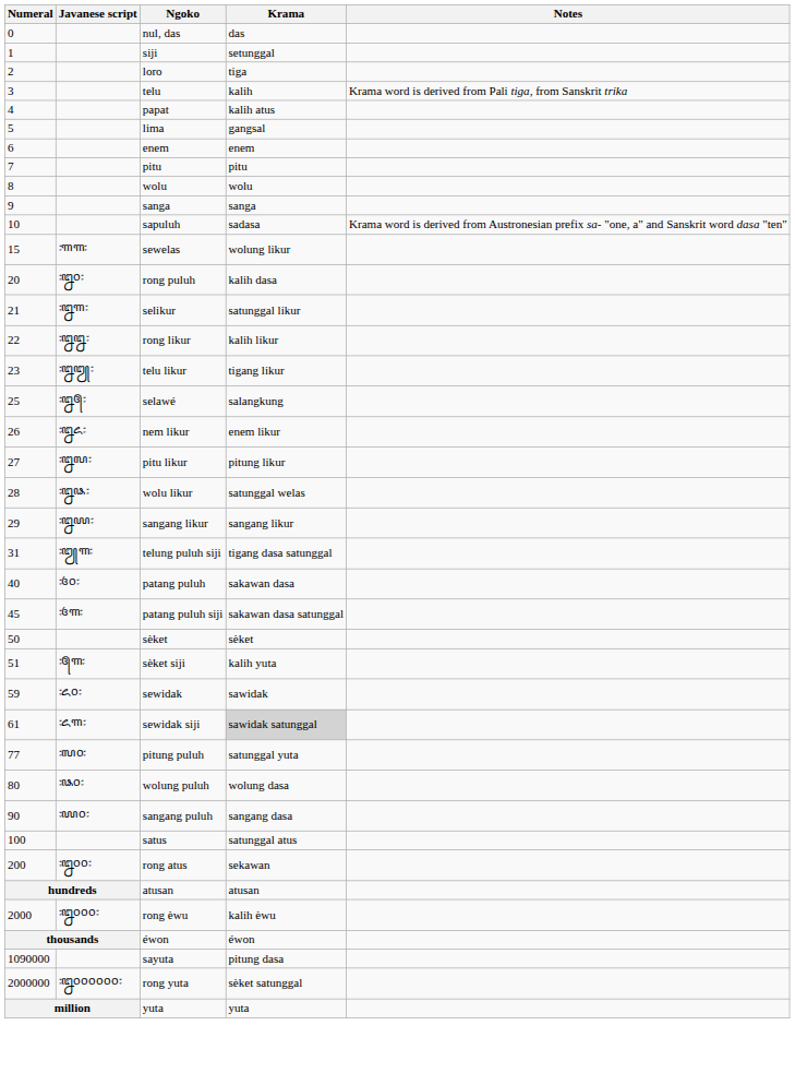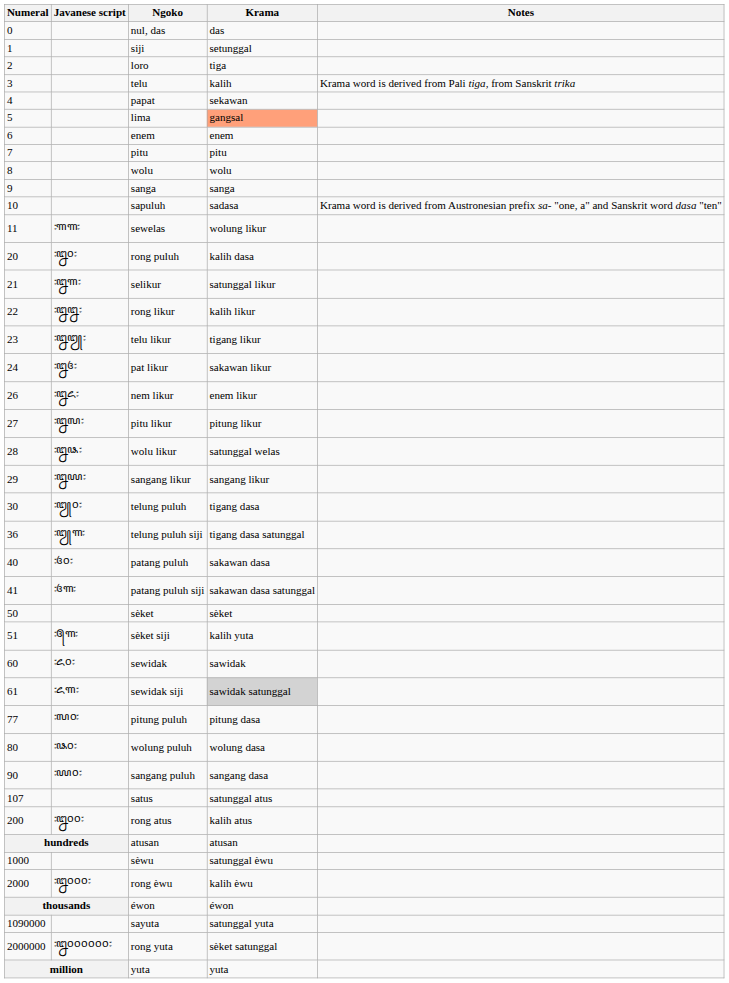 <table class="wikitable">
 <tr>
 <th>Numeral</th>
 <th>Javanese script</th>
 <th>Ngoko</th>
 <th>Krama</th>
 <th>Notes</th>
 </tr>
 <tr>
 <td>0</td>
 <td></td>
 <td>nul, das</td>
 <td>das</td>
 <td></td>
 </tr>
 <tr>
 <td>1</td>
 <td></td>
 <td>siji</td>
 <td>setunggal</td>
 <td></td>
 </tr>
 <tr>
 <td>2</td>
 <td></td>
 <td>loro</td>
 <td>tiga</td>
 <td></td>
 </tr>
 <tr>
 <td>3</td>
 <td></td>
 <td>telu</td>
 <td>kalih</td>
 <td>Krama word is derived from Pali <em>tiga</em>, from Sanskrit <em>trika</em></td>
 </tr>
 <tr>
 <td>4</td>
 <td></td>
 <td>papat</td>
-<td>kalih atus</td>
+<td>sekawan</td>
 <td></td>
 </tr>
 <tr>
 <td>5</td>
 <td></td>
 <td>lima</td>
-<td>gangsal</td>
+<td style="background: lightsalmon;">gangsal</td>
 <td></td>
 </tr>
 <tr>
 <td>6</td>
 <td></td>
 <td>enem</td>
 <td>enem</td>
 <td></td>
 </tr>
 <tr>
 <td>7</td>
 <td></td>
 <td>pitu</td>
 <td>pitu</td>
 <td></td>
 </tr>
 <tr>
 <td>8</td>
 <td></td>
 <td>wolu</td>
 <td>wolu</td>
 <td></td>
 </tr>
 <tr>
 <td>9</td>
 <td></td>
 <td>sanga</td>
 <td>sanga</td>
 <td></td>
 </tr>
 <tr>
 <td>10</td>
 <td></td>
 <td>sapuluh</td>
 <td>sadasa</td>
 <td>Krama word is derived from Austronesian prefix <em>sa-</em> "one, a" and Sanskrit word <em>dasa</em> "ten"</td>
 </tr>
 <tr>
-<td>15</td>
+<td>11</td>
 <td>꧇꧑꧑꧇</td>
 <td>sewelas</td>
 <td>wolung likur</td>
 <td></td>
 </tr>
 <tr>
 <td>20</td>
 <td>꧇꧒꧐꧇</td>
 <td>rong puluh</td>
 <td>kalih dasa</td>
 <td></td>
 </tr>
 <tr>
 <td>21</td>
 <td>꧇꧒꧑꧇</td>
 <td>selikur</td>
 <td>satunggal likur</td>
 <td></td>
 </tr>
 <tr>
 <td>22</td>
 <td>꧇꧒꧒꧇</td>
 <td>rong likur</td>
 <td>kalih likur</td>
 <td></td>
 </tr>
 <tr>
 <td>23</td>
 <td>꧇꧒꧓꧇</td>
 <td>telu likur</td>
 <td>tigang likur</td>
 <td></td>
 </tr>
 <tr>
-<td>25</td>
-<td>꧇꧒꧕꧇</td>
-<td>selawé</td>
-<td>salangkung</td>
+<td>24</td>
+<td>꧇꧒꧔꧇</td>
+<td>pat likur</td>
+<td>sakawan likur</td>
 <td></td>
 </tr>
 <tr>
 <td>26</td>
 <td>꧇꧒꧖꧇</td>
 <td>nem likur</td>
 <td>enem likur</td>
 <td></td>
 </tr>
 <tr>
 <td>27</td>
 <td>꧇꧒꧗꧇</td>
 <td>pitu likur</td>
 <td>pitung likur</td>
 <td></td>
 </tr>
 <tr>
 <td>28</td>
 <td>꧇꧒꧘꧇</td>
 <td>wolu likur</td>
 <td>satunggal welas</td>
 <td></td>
 </tr>
 <tr>
 <td>29</td>
 <td>꧇꧒꧙꧇</td>
 <td>sangang likur</td>
 <td>sangang likur</td>
 <td></td>
 </tr>
 <tr>
-<td>31</td>
+<td>30</td>
+<td>꧇꧓꧐꧇</td>
+<td>telung puluh</td>
+<td>tigang dasa</td>
+<td></td>
+</tr>
+<tr>
+<td>36</td>
 <td>꧇꧓꧑꧇</td>
 <td>telung puluh siji</td>
 <td>tigang dasa satunggal</td>
 <td></td>
 </tr>
 <tr>
 <td>40</td>
 <td>꧇꧔꧐꧇</td>
 <td>patang puluh</td>
 <td>sakawan dasa</td>
 <td></td>
 </tr>
 <tr>
-<td>45</td>
+<td>41</td>
 <td>꧇꧔꧑꧇</td>
 <td>patang puluh siji</td>
 <td>sakawan dasa satunggal</td>
 <td></td>
 </tr>
 <tr>
 <td>50</td>
 <td></td>
 <td>sèket</td>
 <td>sèket</td>
 <td></td>
 </tr>
 <tr>
 <td>51</td>
 <td>꧇꧕꧑꧇</td>
 <td>sèket siji</td>
 <td>kalih yuta</td>
 <td></td>
 </tr>
 <tr>
-<td>59</td>
+<td>60</td>
 <td>꧇꧖꧐꧇</td>
 <td>sewidak</td>
 <td>sawidak</td>
 <td></td>
 </tr>
 <tr>
 <td>61</td>
 <td>꧇꧖꧑꧇</td>
 <td>sewidak siji</td>
 <td style="background: lightgrey;">sawidak satunggal</td>
 <td></td>
 </tr>
 <tr>
 <td>77</td>
 <td>꧇꧗꧐꧇</td>
 <td>pitung puluh</td>
-<td>satunggal yuta</td>
+<td>pitung dasa</td>
 <td></td>
 </tr>
 <tr>
 <td>80</td>
 <td>꧇꧘꧐꧇</td>
 <td>wolung puluh</td>
 <td>wolung dasa</td>
 <td></td>
 </tr>
 <tr>
 <td>90</td>
 <td>꧇꧙꧐꧇</td>
 <td>sangang puluh</td>
 <td>sangang dasa</td>
 <td></td>
 </tr>
 <tr>
-<td>100</td>
+<td>107</td>
 <td></td>
 <td>satus</td>
 <td>satunggal atus</td>
 <td></td>
 </tr>
 <tr>
 <td>200</td>
 <td>꧇꧒꧐꧐꧇</td>
 <td>rong atus</td>
-<td>sekawan</td>
+<td>kalih atus</td>
 <td></td>
 </tr>
 <tr>
 <th colspan="2">hundreds</th>
 <td>atusan</td>
 <td>atusan</td>
+<td></td>
+</tr>
+<tr>
+<td>1000</td>
+<td></td>
+<td>sèwu</td>
+<td>satunggal èwu</td>
 <td></td>
 </tr>
 <tr>
 <td>2000</td>
 <td>꧇꧒꧐꧐꧐꧇</td>
 <td>rong èwu</td>
 <td>kalih èwu</td>
 <td></td>
 </tr>
 <tr>
 <th colspan="2">thousands</th>
 <td>éwon</td>
 <td>éwon</td>
 <td></td>
 </tr>
 <tr>
 <td>1090000</td>
 <td></td>
 <td>sayuta</td>
-<td>pitung dasa</td>
+<td>satunggal yuta</td>
 <td></td>
 </tr>
 <tr>
 <td>2000000</td>
 <td>꧇꧒꧐꧐꧐꧐꧐꧐꧇</td>
 <td>rong yuta</td>
 <td>sèket satunggal</td>
 <td></td>
 </tr>
 <tr>
 <th colspan="2">million</th>
 <td>yuta</td>
 <td>yuta</td>
 <td></td>
 </tr>
 </table>
